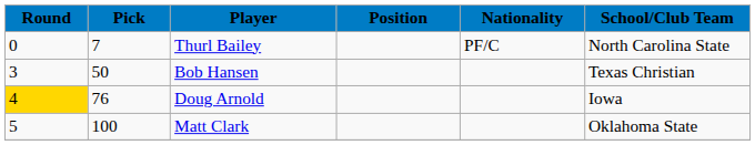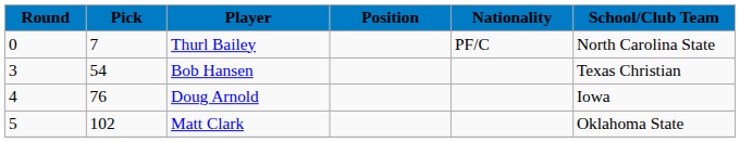 <table class="wikitable sortable sortable">
 <tr>
 <th style="background:#007CC5;" width="10%">Round</th>
 <th style="background:#007CC5;" width="10%">Pick</th>
 <th style="background:#007CC5;" width="20%">Player</th>
 <th style="background:#007CC5;" width="15%">Position</th>
 <th style="background:#007CC5;" width="15%">Nationality</th>
 <th style="background:#007CC5;" width="20%">School/Club Team</th>
 </tr>
 <tr>
 <td>0</td>
 <td>7</td>
 <td><a href='#'>Thurl Bailey</a></td>
 <td></td>
 <td>PF/C</td>
 <td>North Carolina State</td>
 </tr>
 <tr>
 <td>3</td>
-<td>50</td>
+<td>54</td>
 <td><a href='#'>Bob Hansen</a></td>
 <td></td>
 <td></td>
 <td>Texas Christian</td>
 </tr>
 <tr>
-<td style="background: gold;">4</td>
+<td>4</td>
 <td>76</td>
 <td><a href='#'>Doug Arnold</a></td>
 <td></td>
 <td></td>
 <td>Iowa</td>
 </tr>
 <tr>
 <td>5</td>
-<td>100</td>
+<td>102</td>
 <td><a href='#'>Matt Clark</a></td>
 <td></td>
 <td></td>
 <td>Oklahoma State</td>
 </tr>
 <tr>
 </tr>
 </table>
